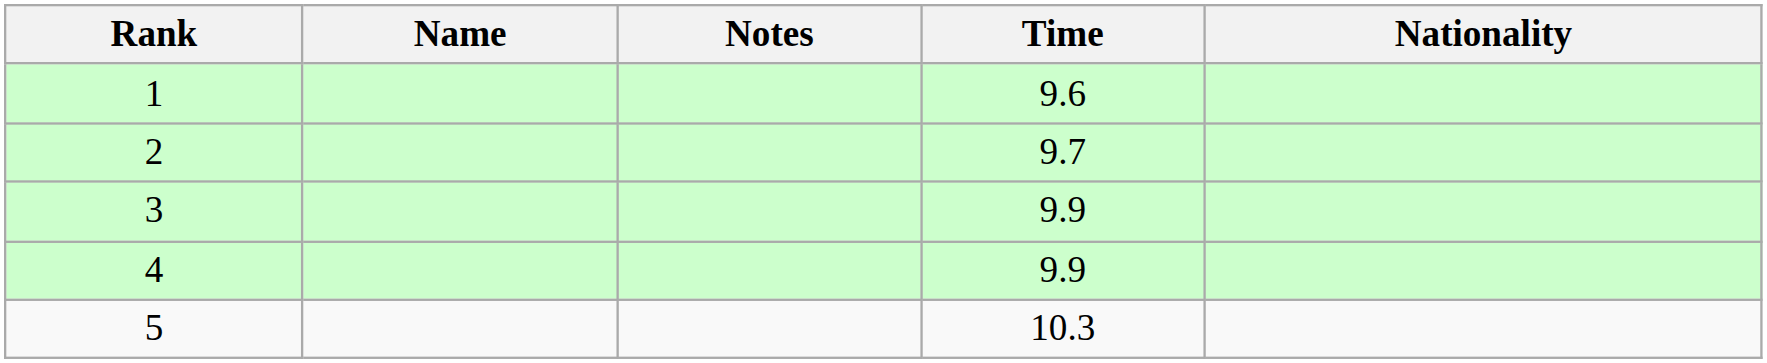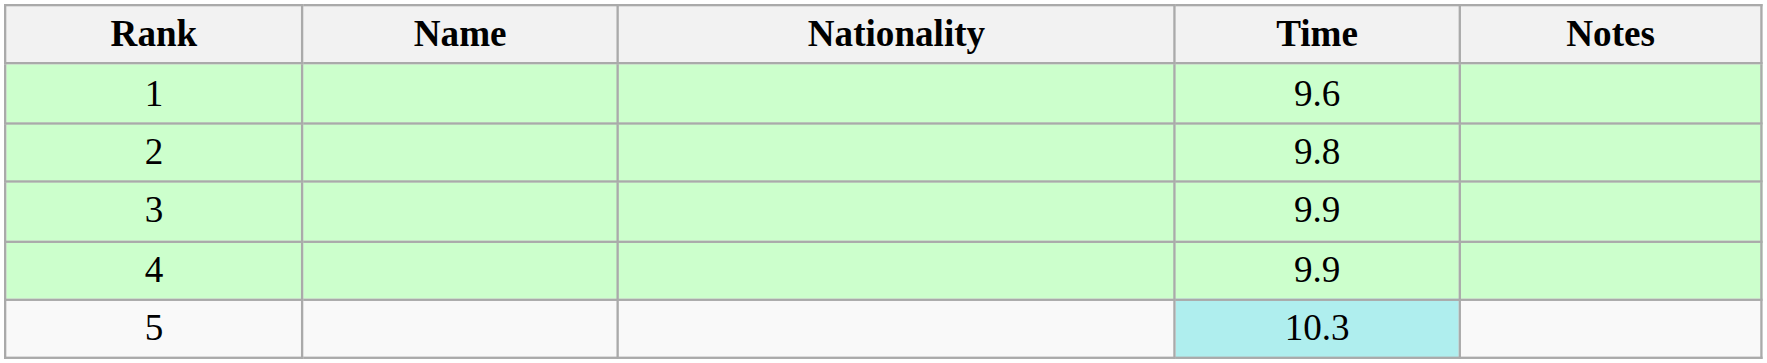 <table class="wikitable sortable" style="text-align:center; width: 60%">
 <tr>
 <th>Rank</th>
 <th>Name</th>
+<th>Nationality</th>
+<th>Time</th>
 <th>Notes</th>
-<th>Time</th>
-<th>Nationality</th>
 </tr>
 <tr bgcolor=ccffcc>
 <td>1</td>
 <td align=left></td>
+<td align=left></td>
+<td>9.6</td>
 <td></td>
-<td>9.6</td>
-<td align=left></td>
 </tr>
 <tr bgcolor=ccffcc>
 <td>2</td>
 <td align=left></td>
+<td align=left></td>
+<td>9.8</td>
 <td></td>
-<td>9.7</td>
-<td align=left></td>
 </tr>
 <tr bgcolor=ccffcc>
 <td>3</td>
 <td align=left></td>
+<td align=left></td>
+<td>9.9</td>
 <td></td>
-<td>9.9</td>
-<td align=left></td>
 </tr>
 <tr bgcolor=ccffcc>
 <td>4</td>
 <td align=left></td>
+<td align=left></td>
+<td>9.9</td>
 <td></td>
-<td>9.9</td>
-<td align=left></td>
 </tr>
 <tr>
 <td>5</td>
 <td align=left></td>
+<td align=left></td>
+<td style="background: paleturquoise;">10.3</td>
 <td></td>
-<td>10.3</td>
-<td align=left></td>
 </tr>
 </table>
